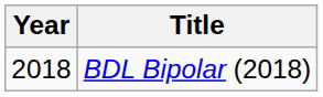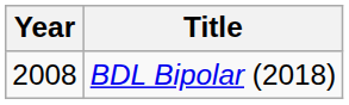 <table class="wikitable plainrowheaders" style="text-align:center;">
 <tr>
 <th>Year</th>
 <th>Title</th>
 </tr>
 <tr>
-<td>2018</td>
+<td>2008</td>
 <td><em><a href='#'>BDL Bipolar</a></em> (2018)</td>
 </tr>
 </table>
